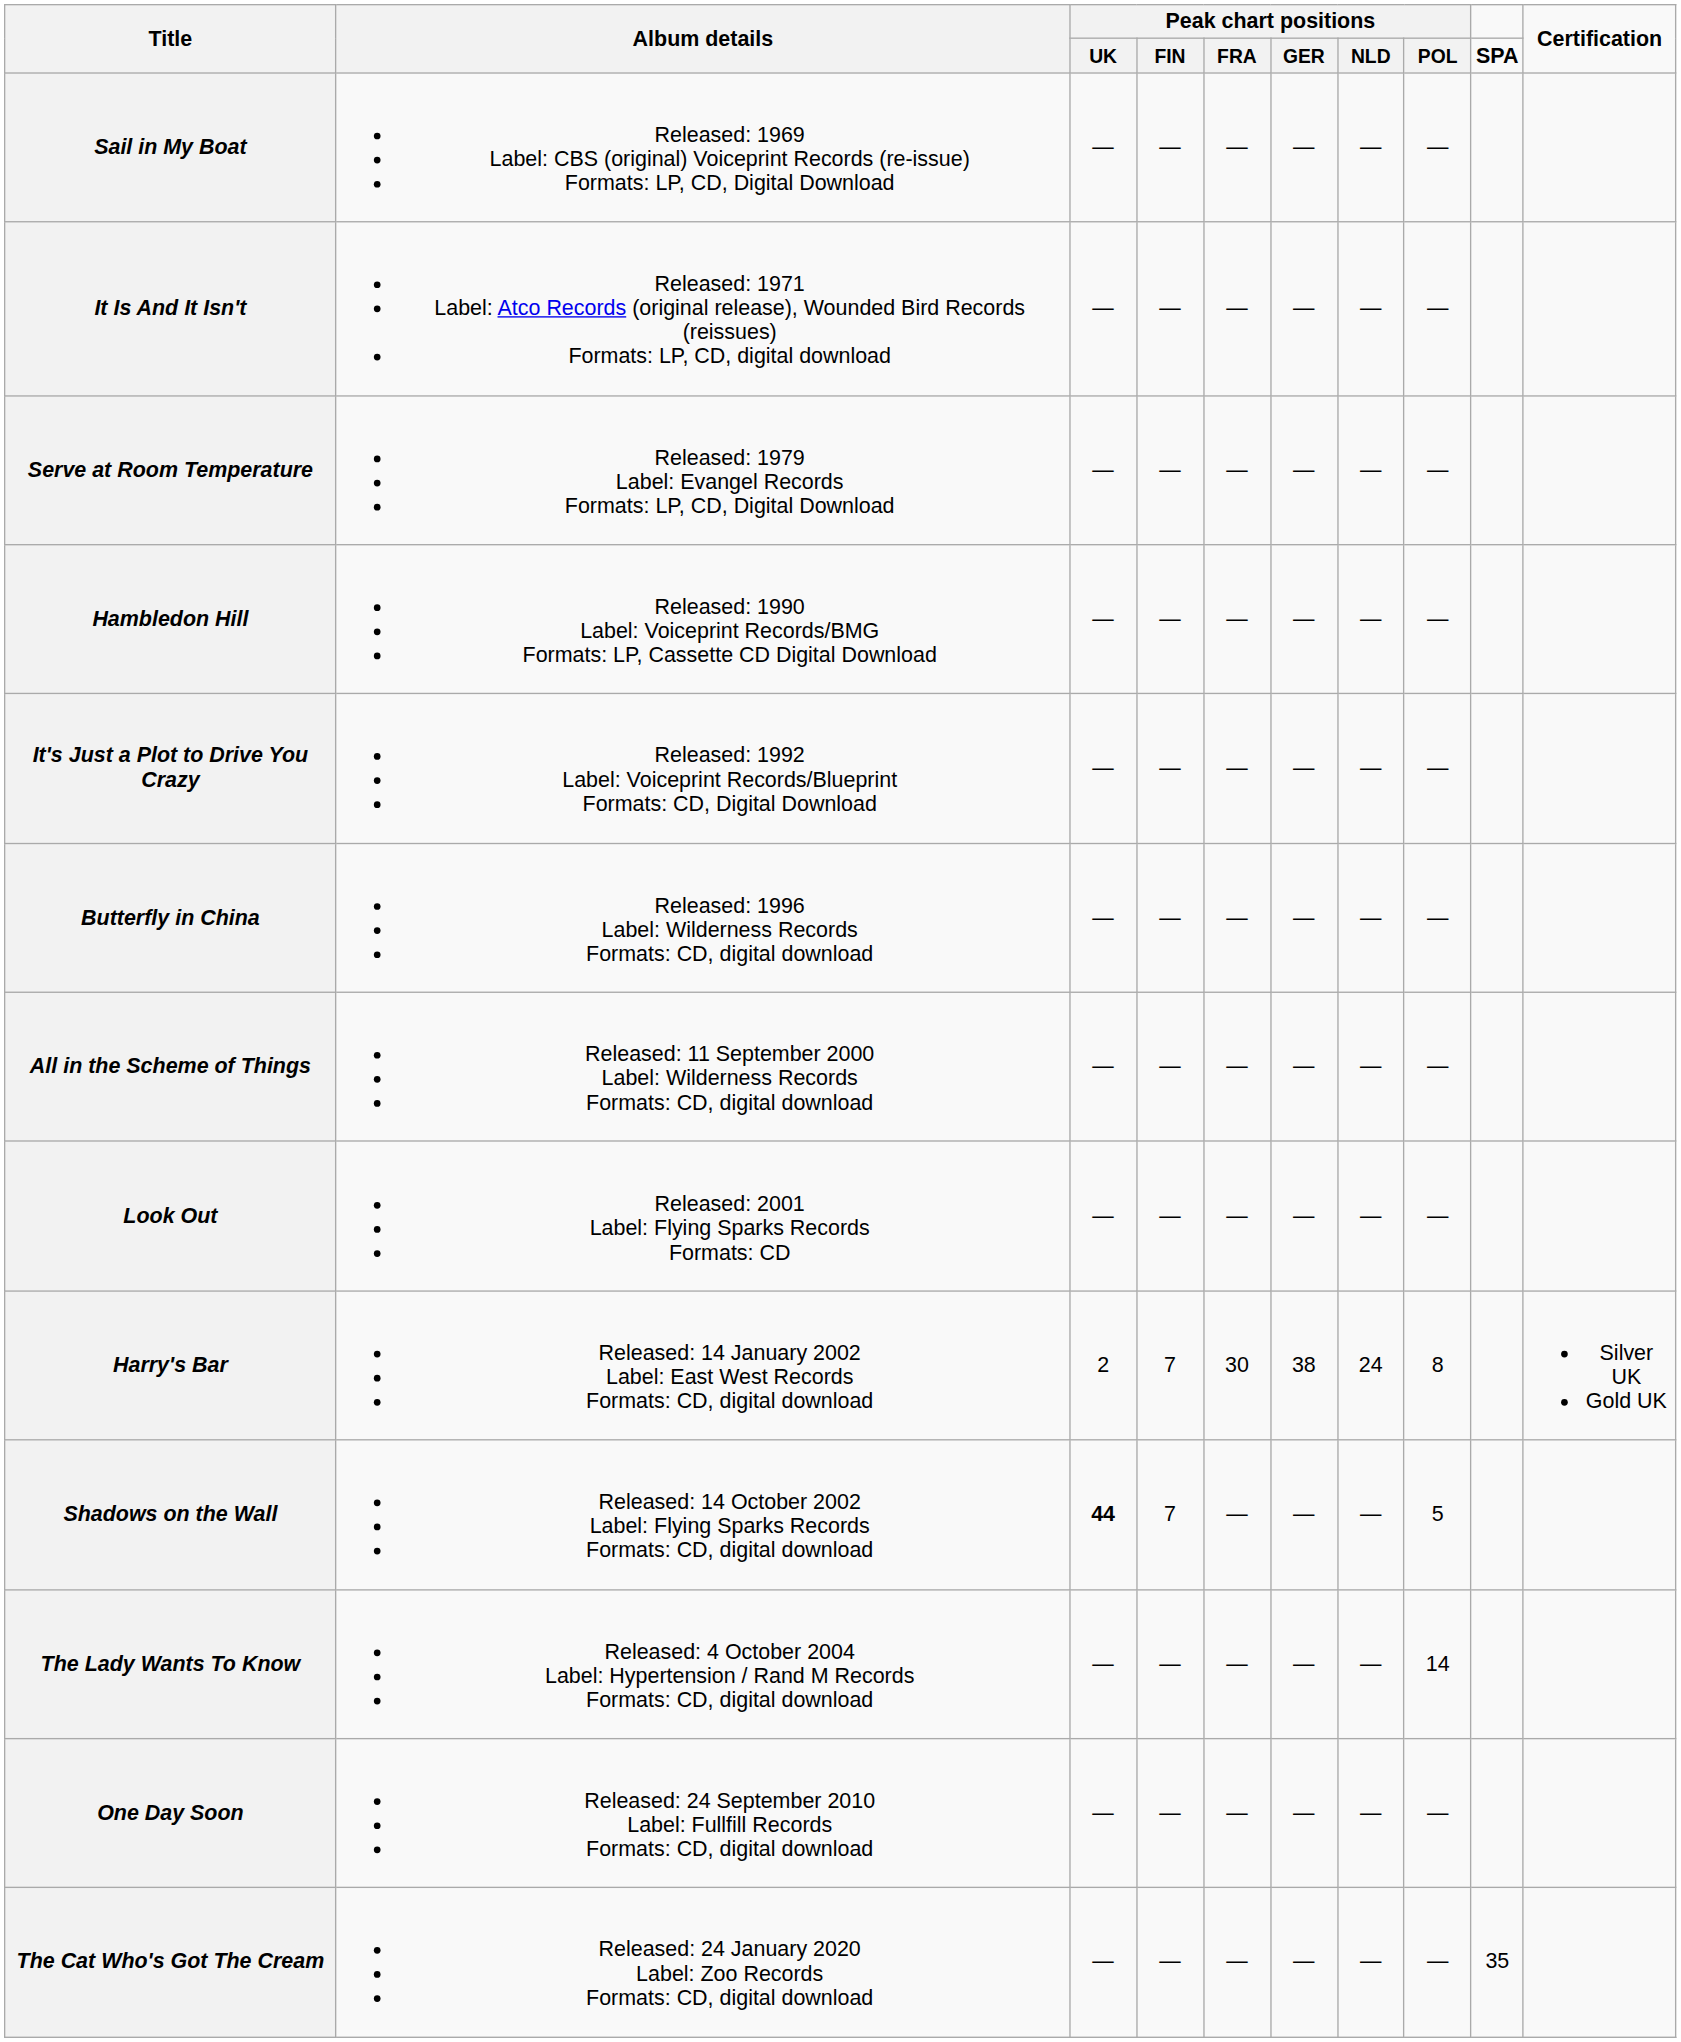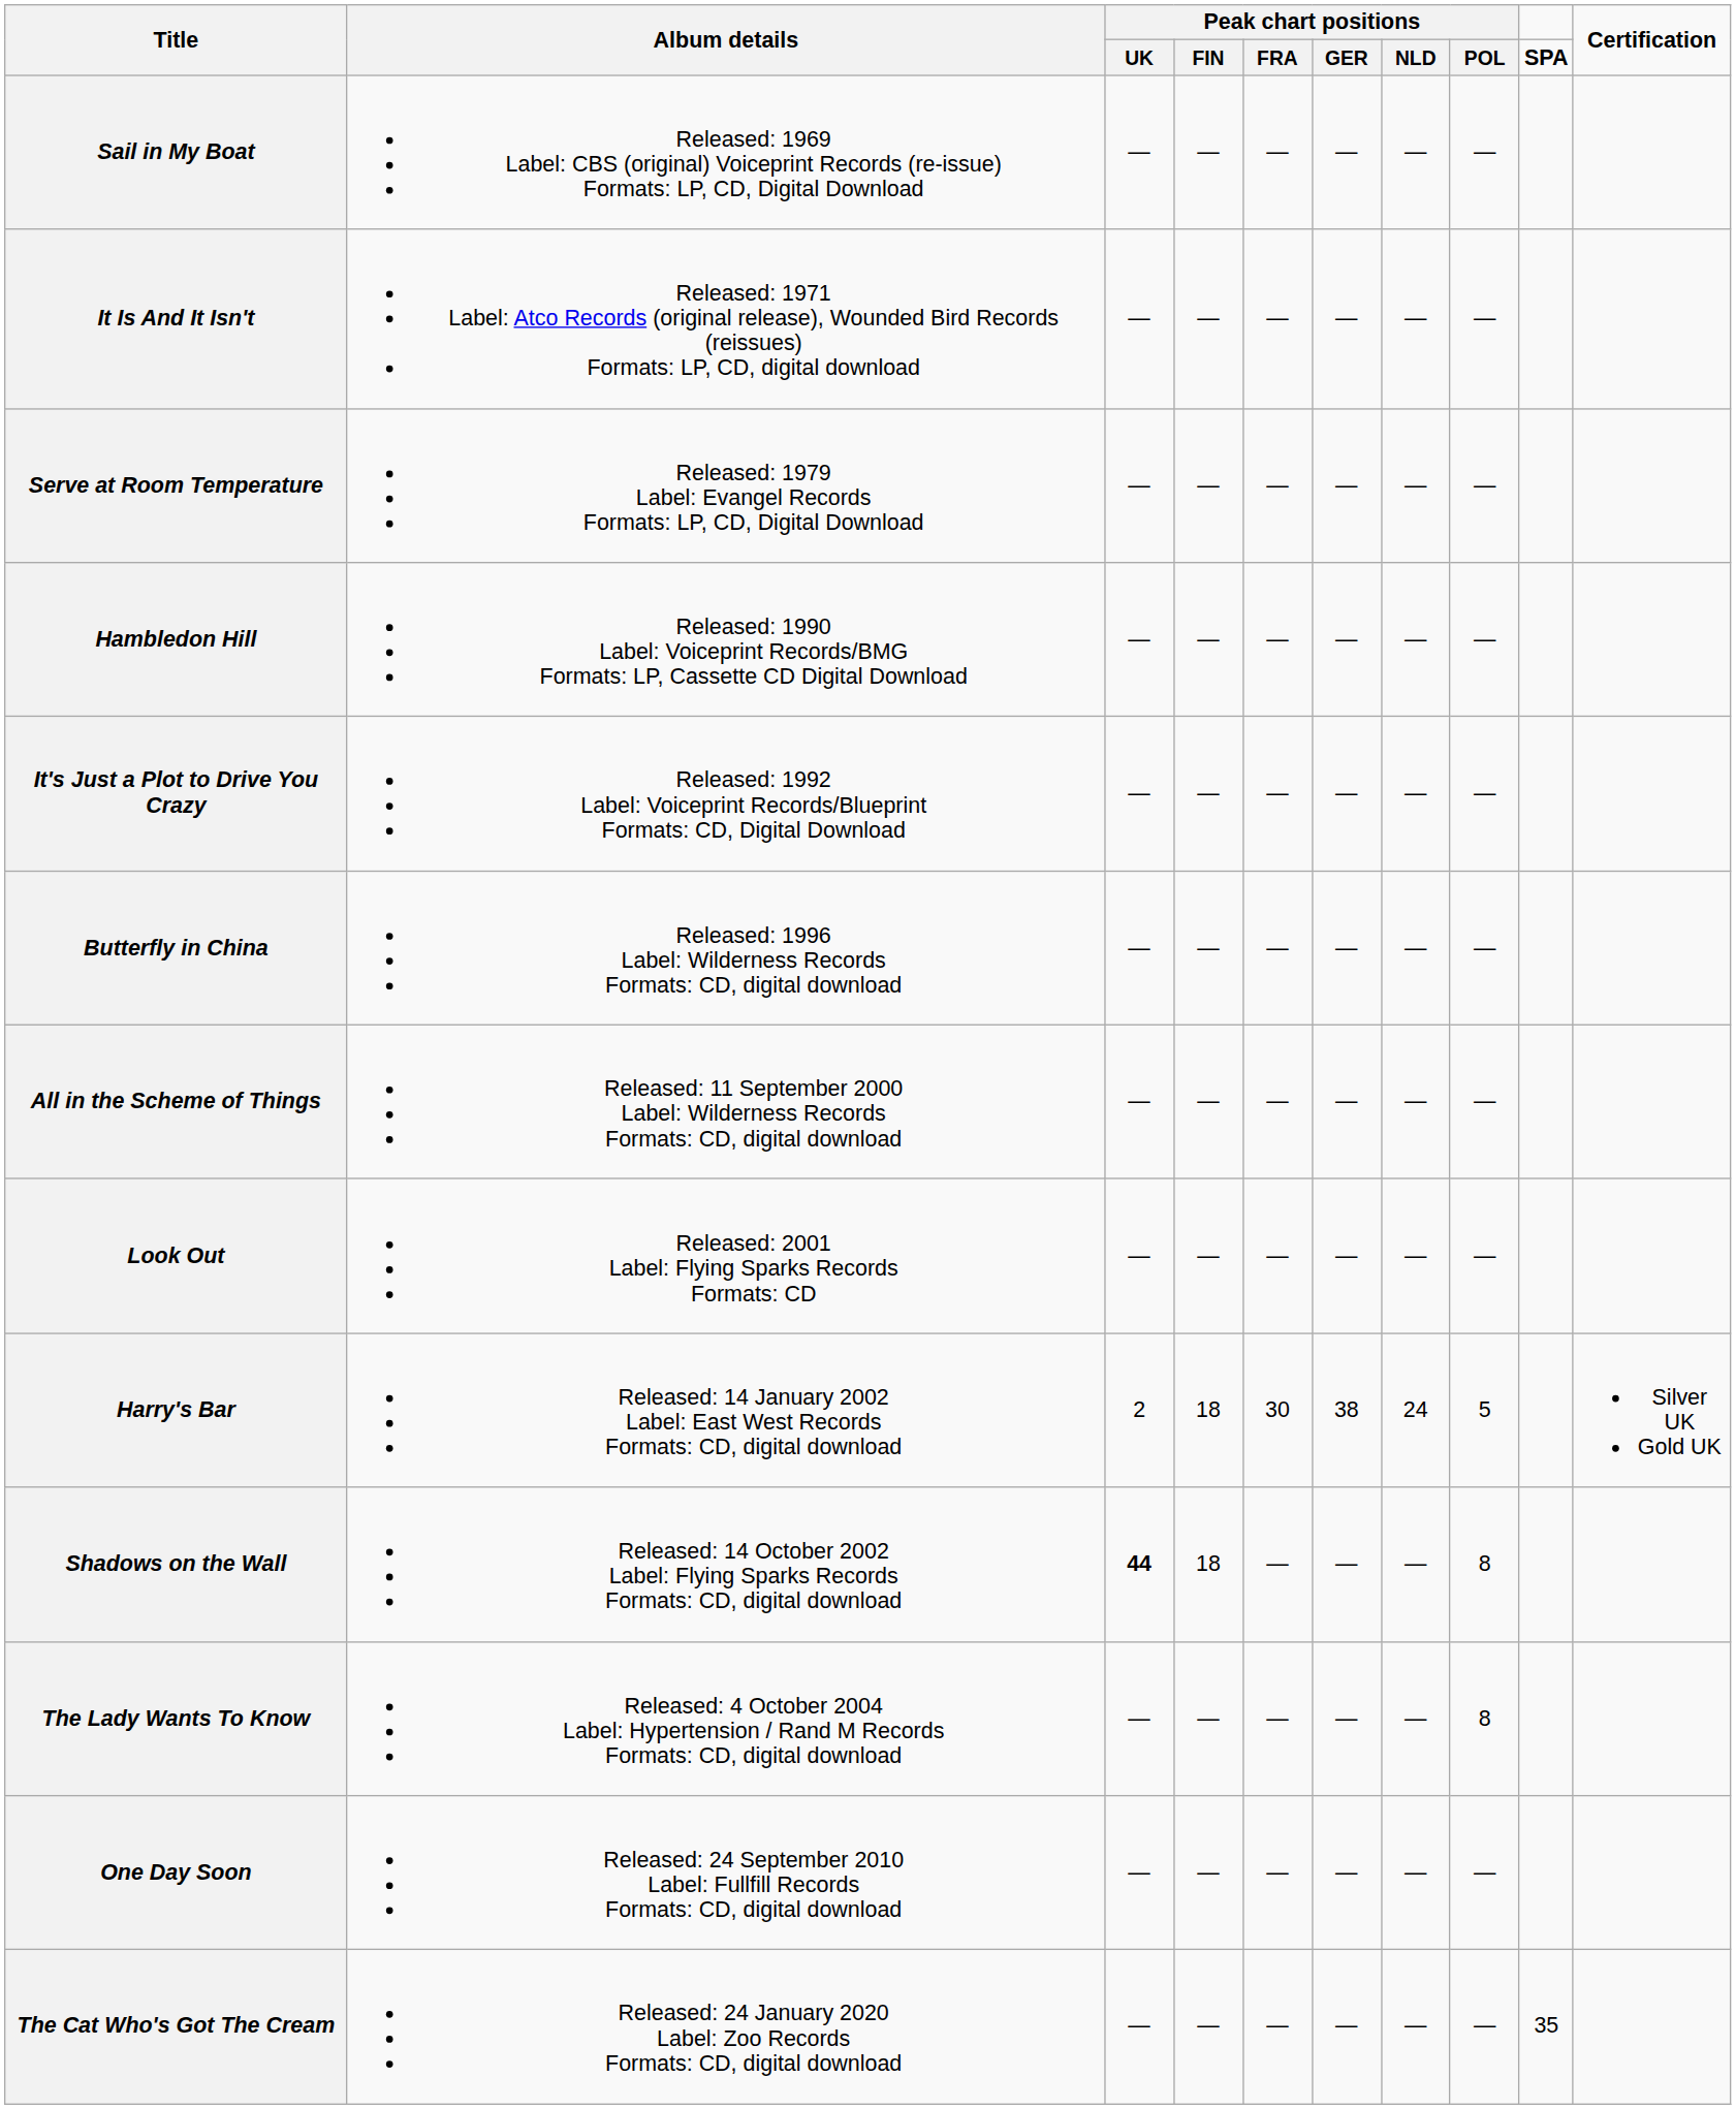 <table class="wikitable plainrowheaders" style="text-align:center;">
 <tr>
 <th scope="col" rowspan="2" style="width:15em;">Title</th>
 <th scope="col" rowspan="2">Album details</th>
 <th scope="col" colspan="6">Peak chart positions</th>
 <td></td>
 <td rowspan="2"><strong>Certification</strong></td>
 </tr>
 <tr>
 <th scope="col" style="width:3em;font-size:90%;">UK<br></th>
 <th scope="col" style="width:3em;font-size:90%;">FIN<br></th>
 <th scope="col" style="width:3em;font-size:90%;">FRA<br></th>
 <th scope="col" style="width:3em;font-size:90%;">GER<br></th>
 <th scope="col" style="width:3em;font-size:90%;">NLD<br></th>
 <th scope="col" style="width:3em;font-size:90%;">POL<br></th>
 <td><strong>SPA <br></strong></td>
 </tr>
 <tr>
 <th scope="row"><em>Sail in My Boat</em></th>
 <td><br><ul><li>Released: 1969</li><li>Label: CBS (original) Voiceprint Records (re-issue)</li><li>Formats: LP, CD, Digital Download</li></ul></td>
 <td>—</td>
 <td>—</td>
 <td>—</td>
 <td>—</td>
 <td>—</td>
 <td>—</td>
 <td></td>
 <td></td>
 </tr>
 <tr>
 <th scope="row"><em>It Is And It Isn't</em></th>
 <td><br><ul><li>Released: 1971</li><li>Label: <a href='#'>Atco Records</a> (original release), Wounded Bird Records (reissues)</li><li>Formats: LP, CD, digital download</li></ul></td>
 <td>—</td>
 <td>—</td>
 <td>—</td>
 <td>—</td>
 <td>—</td>
 <td>—</td>
 <td></td>
 <td></td>
 </tr>
 <tr ||>
 <th scope="row"><em>Serve at Room Temperature</em></th>
 <td><br><ul><li>Released: 1979</li><li>Label: Evangel Records</li><li>Formats: LP, CD, Digital Download</li></ul></td>
 <td>—</td>
 <td>—</td>
 <td>—</td>
 <td>—</td>
 <td>—</td>
 <td>—</td>
 <td></td>
 <td></td>
 </tr>
 <tr ||>
 <th scope="row"><em>Hambledon Hill</em></th>
 <td><br><ul><li>Released: 1990</li><li>Label: Voiceprint Records/BMG</li><li>Formats: LP, Cassette CD Digital Download</li></ul></td>
 <td>—</td>
 <td>—</td>
 <td>—</td>
 <td>—</td>
 <td>—</td>
 <td>—</td>
 <td></td>
 <td></td>
 </tr>
 <tr ||>
 <th scope="row"><em>It's Just a Plot to Drive You Crazy</em></th>
 <td><br><ul><li>Released: 1992</li><li>Label: Voiceprint Records/Blueprint</li><li>Formats: CD, Digital Download</li></ul></td>
 <td>—</td>
 <td>—</td>
 <td>—</td>
 <td>—</td>
 <td>—</td>
 <td>—</td>
 <td></td>
 <td></td>
 </tr>
 <tr ||>
 <th scope="row"><em>Butterfly in China</em></th>
 <td><br><ul><li>Released: 1996</li><li>Label: Wilderness Records</li><li>Formats: CD, digital download</li></ul></td>
 <td>—</td>
 <td>—</td>
 <td>—</td>
 <td>—</td>
 <td>—</td>
 <td>—</td>
 <td></td>
 <td></td>
 </tr>
 <tr ||>
 <th scope="row"><em>All in the Scheme of Things</em></th>
 <td><br><ul><li>Released: 11 September 2000</li><li>Label: Wilderness Records</li><li>Formats: CD, digital download</li></ul></td>
 <td>—</td>
 <td>—</td>
 <td>—</td>
 <td>—</td>
 <td>—</td>
 <td>—</td>
 <td></td>
 <td></td>
 </tr>
 <tr ||>
 <th scope="row"><em>Look Out</em></th>
 <td><br><ul><li>Released: 2001</li><li>Label: Flying Sparks Records</li><li>Formats: CD</li></ul></td>
 <td>—</td>
 <td>—</td>
 <td>—</td>
 <td>—</td>
 <td>—</td>
 <td>—</td>
 <td></td>
 <td></td>
 </tr>
 <tr ||>
 <th scope="row"><em>Harry's Bar</em></th>
 <td><br><ul><li>Released: 14 January 2002</li><li>Label: East West Records</li><li>Formats: CD, digital download</li></ul></td>
 <td>2</td>
-<td>7</td>
+<td>18</td>
 <td>30</td>
 <td>38</td>
 <td>24</td>
-<td>8</td>
+<td>5</td>
 <td></td>
 <td><br><ul><li>Silver UK</li><li>Gold UK</li></ul></td>
 </tr>
 <tr ||>
 <th scope="row"><em>Shadows on the Wall</em></th>
 <td><br><ul><li>Released: 14 October 2002</li><li>Label: Flying Sparks Records</li><li>Formats: CD, digital download</li></ul></td>
 <td><strong>44</strong></td>
-<td>7</td>
+<td>18</td>
 <td>—</td>
 <td>—</td>
 <td>—</td>
-<td>5</td>
+<td>8</td>
 <td></td>
 <td></td>
 </tr>
 <tr ||>
 <th scope="row"><em>The Lady Wants To Know</em></th>
 <td><br><ul><li>Released: 4 October 2004</li><li>Label: Hypertension / Rand M Records</li><li>Formats: CD, digital download</li></ul></td>
 <td>—</td>
 <td>—</td>
 <td>—</td>
 <td>—</td>
 <td>—</td>
-<td>14</td>
+<td>8</td>
 <td></td>
 <td></td>
 </tr>
 <tr>
 <th scope="row"><em>One Day Soon</em></th>
 <td><br><ul><li>Released: 24 September 2010</li><li>Label: Fullfill Records</li><li>Formats: CD, digital download</li></ul></td>
 <td>—</td>
 <td>—</td>
 <td>—</td>
 <td>—</td>
 <td>—</td>
 <td>—</td>
 <td></td>
 <td></td>
 </tr>
 <tr ||>
 <th scope="row"><em>The Cat Who's Got The Cream</em></th>
 <td><br><ul><li>Released: 24 January 2020</li><li>Label: Zoo Records</li><li>Formats: CD, digital download</li></ul></td>
 <td>—</td>
 <td>—</td>
 <td>—</td>
 <td>—</td>
 <td>—</td>
 <td>—</td>
 <td>35</td>
 <td></td>
 </tr>
 <tr>
 </tr>
 </table>
